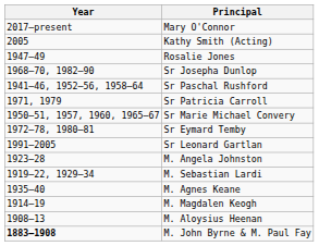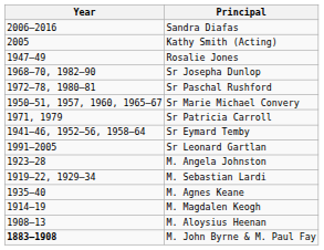 <table class="wikitable">
 <tr>
 <th>Year</th>
 <th>Principal</th>
 </tr>
 <tr>
-<td>2017–present</td>
-<td>Mary O'Connor</td>
+<td>2006–2016</td>
+<td>Sandra Diafas</td>
 </tr>
 <tr>
 <td>2005</td>
 <td>Kathy Smith (Acting)</td>
 </tr>
 <tr>
 <td>1947–49</td>
 <td>Rosalie Jones</td>
 </tr>
 <tr>
 <td>1968–70, 1982–90</td>
 <td>Sr Josepha Dunlop</td>
 </tr>
 <tr>
-<td>1941–46, 1952–56, 1958–64</td>
+<td>1972–78, 1980–81</td>
 <td>Sr Paschal Rushford</td>
+</tr>
+<tr>
+<td>1950–51, 1957, 1960, 1965–67</td>
+<td>Sr Marie Michael Convery</td>
 </tr>
 <tr>
 <td>1971, 1979</td>
 <td>Sr Patricia Carroll</td>
 </tr>
 <tr>
-<td>1950–51, 1957, 1960, 1965–67</td>
-<td>Sr Marie Michael Convery</td>
-</tr>
-<tr>
-<td>1972–78, 1980–81</td>
+<td>1941–46, 1952–56, 1958–64</td>
 <td>Sr Eymard Temby</td>
 </tr>
 <tr>
 <td>1991–2005</td>
 <td>Sr Leonard Gartlan</td>
 </tr>
 <tr>
 <td>1923–28</td>
 <td>M. Angela Johnston</td>
 </tr>
 <tr>
 <td>1919–22, 1929–34</td>
 <td>M. Sebastian Lardi</td>
 </tr>
 <tr>
 <td>1935–40</td>
 <td>M. Agnes Keane</td>
 </tr>
 <tr>
 <td>1914–19</td>
 <td>M. Magdalen Keogh</td>
 </tr>
 <tr>
 <td>1908–13</td>
 <td>M. Aloysius Heenan</td>
 </tr>
 <tr>
 <td><strong>1883–1908</strong></td>
 <td>M. John Byrne & M. Paul Fay</td>
 </tr>
 </table>
